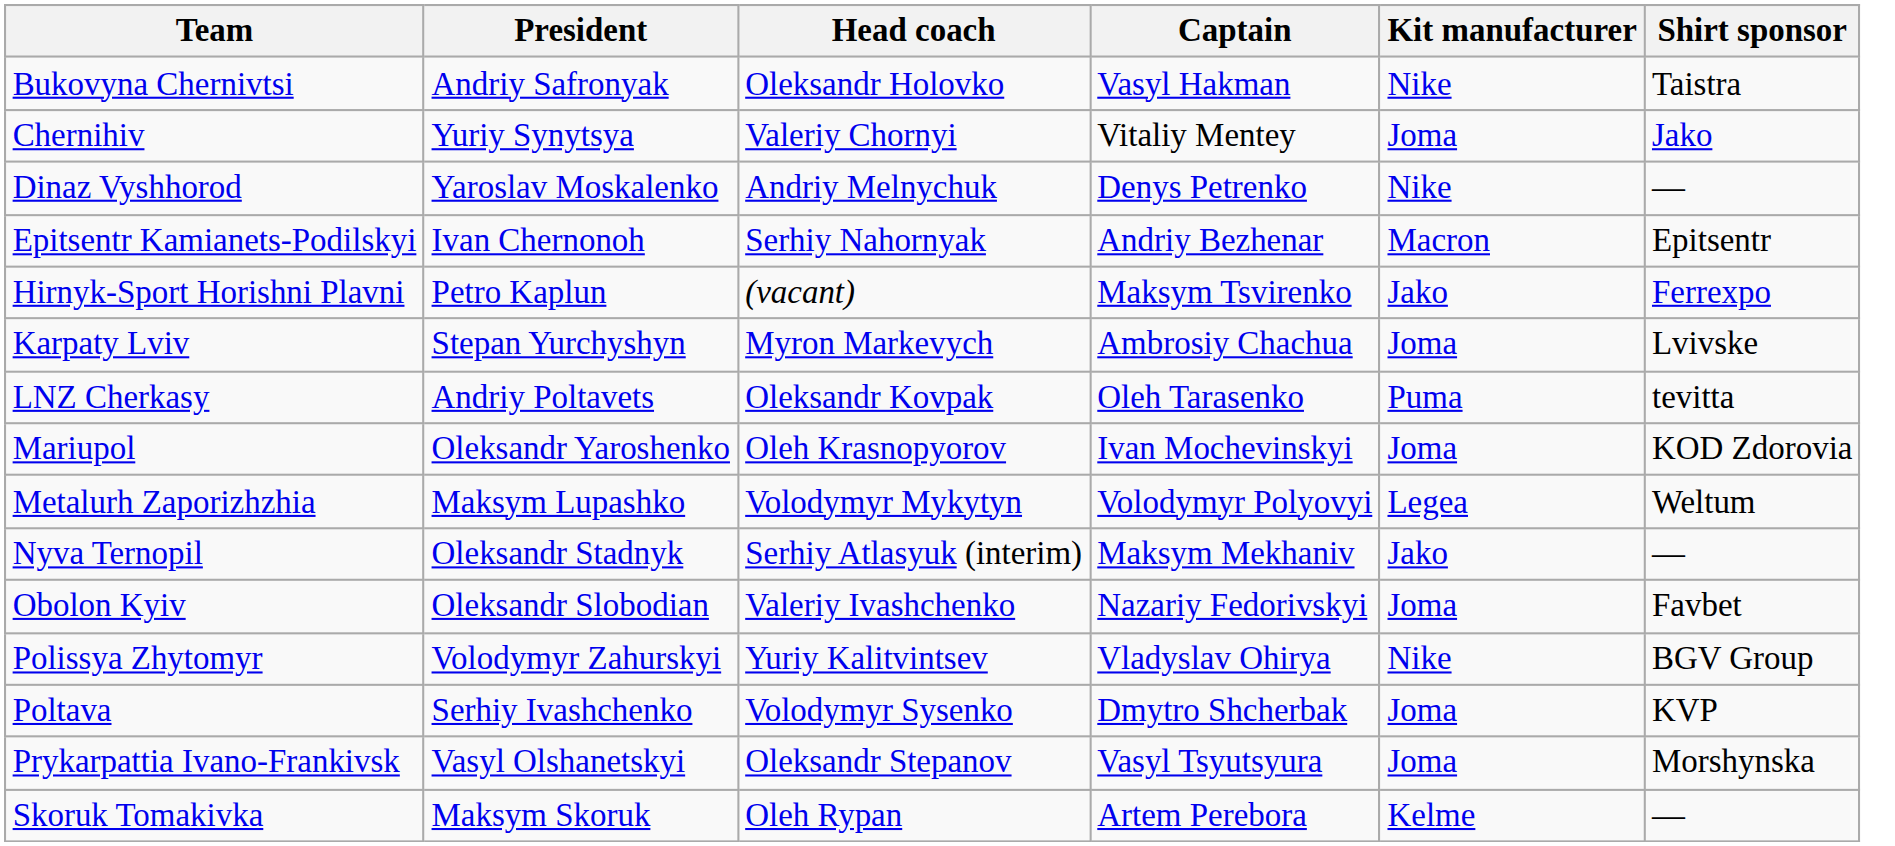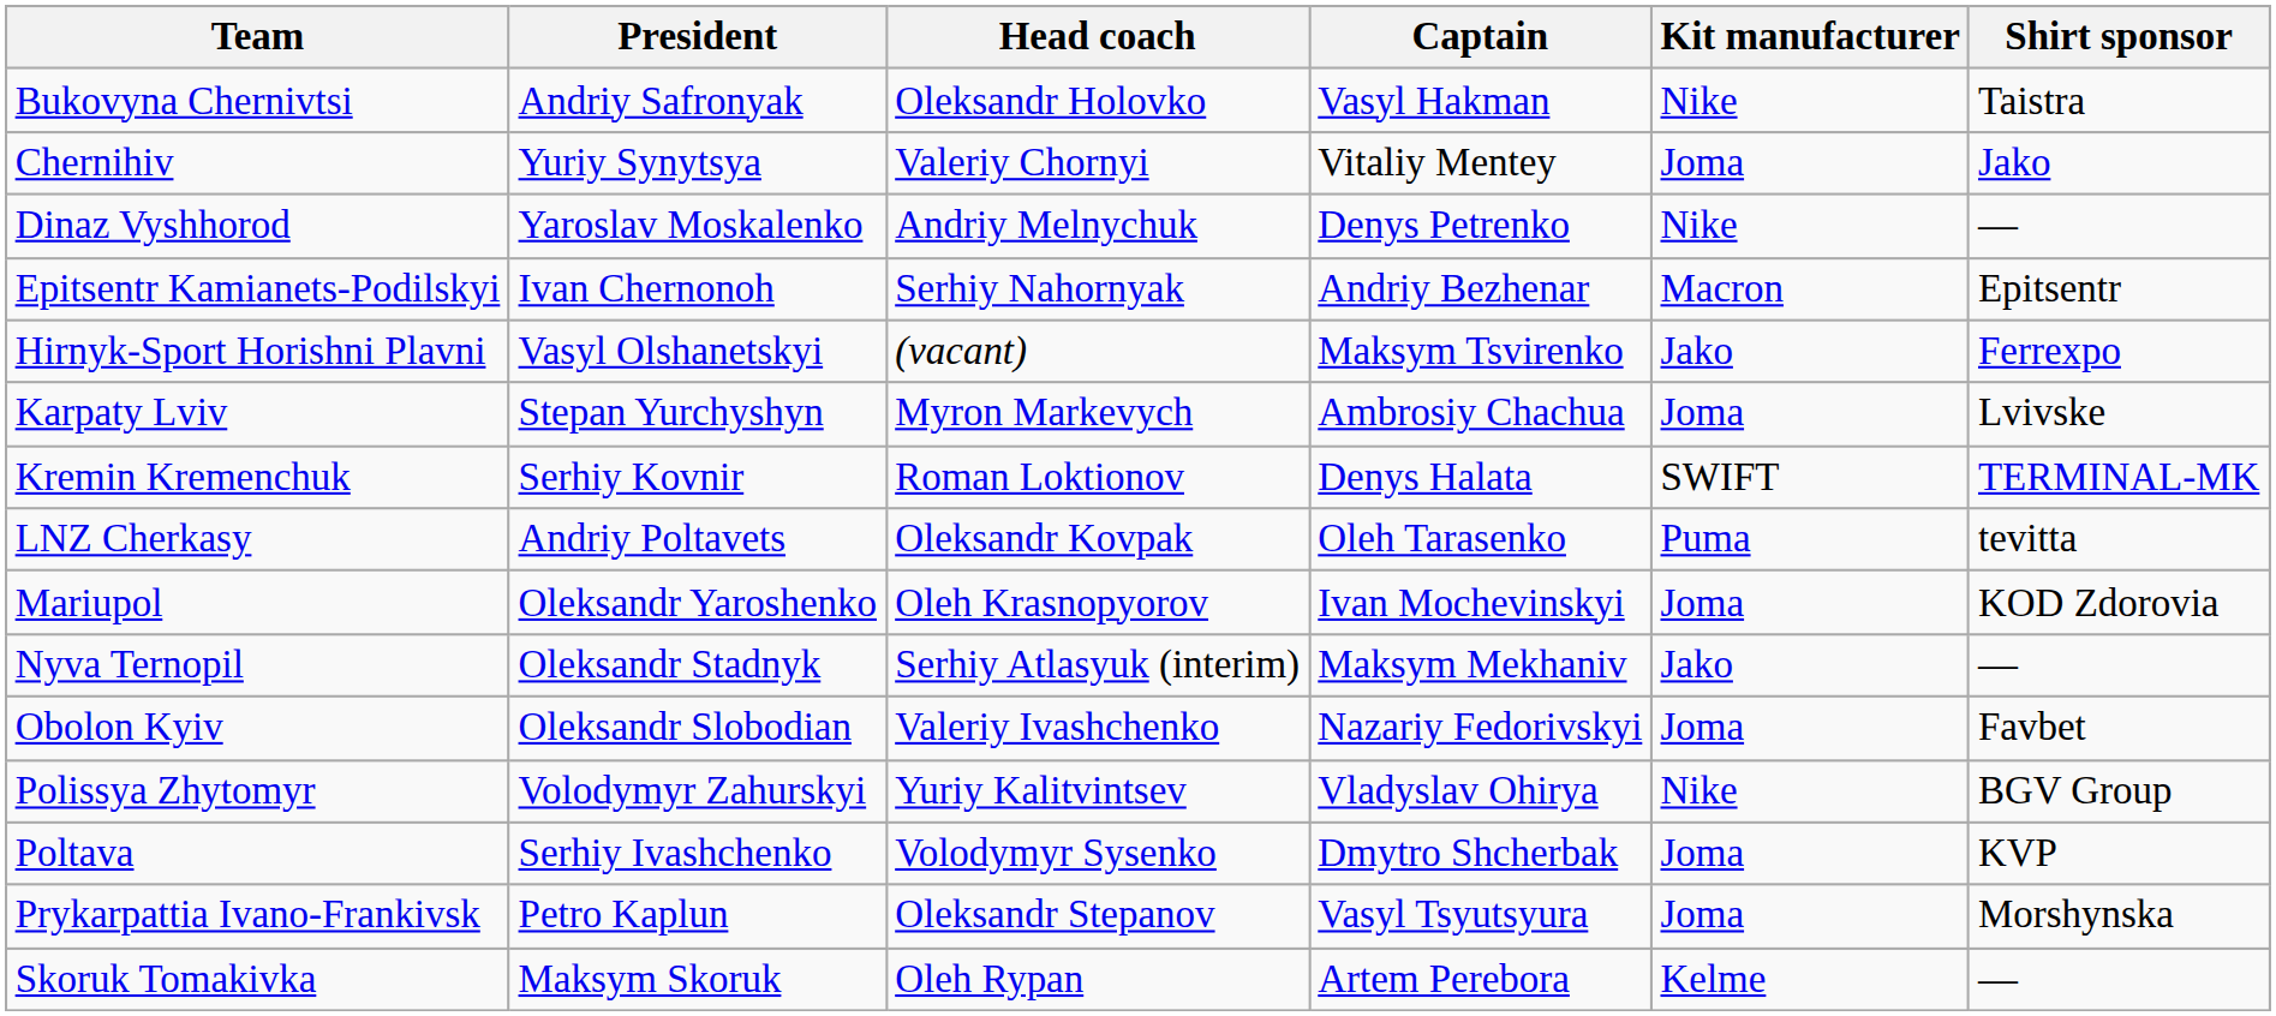 <table class="wikitable" style="text-align:left;">
 <tr>
 <th>Team</th>
 <th>President</th>
 <th>Head coach</th>
 <th>Captain</th>
 <th>Kit manufacturer</th>
 <th>Shirt sponsor</th>
 </tr>
 <tr>
 <td><a href='#'>Bukovyna Chernivtsi</a></td>
 <td><a href='#'>Andriy Safronyak</a></td>
 <td> <a href='#'>Oleksandr Holovko</a></td>
 <td> <a href='#'>Vasyl Hakman</a></td>
 <td><a href='#'>Nike</a></td>
 <td>Taistra</td>
 </tr>
 <tr>
 <td><a href='#'>Chernihiv</a></td>
 <td><a href='#'>Yuriy Synytsya</a></td>
 <td> <a href='#'>Valeriy Chornyi</a></td>
 <td> Vitaliy Mentey</td>
 <td><a href='#'>Joma</a></td>
 <td><a href='#'>Jako</a></td>
 </tr>
 <tr>
 <td><a href='#'>Dinaz Vyshhorod</a></td>
 <td><a href='#'>Yaroslav Moskalenko</a></td>
 <td> <a href='#'>Andriy Melnychuk</a></td>
 <td> <a href='#'>Denys Petrenko</a></td>
 <td><a href='#'>Nike</a></td>
 <td>—</td>
 </tr>
 <tr>
 <td><a href='#'>Epitsentr Kamianets-Podilskyi</a></td>
 <td><a href='#'>Ivan Chernonoh</a></td>
 <td> <a href='#'>Serhiy Nahornyak</a></td>
 <td> <a href='#'>Andriy Bezhenar</a></td>
 <td><a href='#'>Macron</a></td>
 <td>Epitsentr</td>
 </tr>
 <tr>
 <td><a href='#'>Hirnyk-Sport Horishni Plavni</a></td>
-<td><a href='#'>Petro Kaplun</a></td>
+<td><a href='#'>Vasyl Olshanetskyi</a></td>
 <td><em>(vacant)</em></td>
 <td> <a href='#'>Maksym Tsvirenko</a></td>
 <td><a href='#'>Jako</a></td>
 <td><a href='#'>Ferrexpo</a></td>
 </tr>
 <tr>
 <td><a href='#'>Karpaty Lviv</a></td>
 <td><a href='#'>Stepan Yurchyshyn</a></td>
 <td> <a href='#'>Myron Markevych</a></td>
 <td> <a href='#'>Ambrosiy Chachua</a></td>
 <td><a href='#'>Joma</a></td>
 <td>Lvivske</td>
+</tr>
+<tr>
+<td><a href='#'>Kremin Kremenchuk</a></td>
+<td><a href='#'>Serhiy Kovnir</a></td>
+<td> <a href='#'>Roman Loktionov</a></td>
+<td> <a href='#'>Denys Halata</a></td>
+<td>SWIFT</td>
+<td><a href='#'>TERMINAL-MK</a></td>
 </tr>
 <tr>
 <td><a href='#'>LNZ Cherkasy</a></td>
 <td><a href='#'>Andriy Poltavets</a></td>
 <td> <a href='#'>Oleksandr Kovpak</a></td>
 <td> <a href='#'>Oleh Tarasenko</a></td>
 <td><a href='#'>Puma</a></td>
 <td>tevitta</td>
 </tr>
 <tr>
 <td><a href='#'>Mariupol</a></td>
 <td><a href='#'>Oleksandr Yaroshenko</a></td>
 <td> <a href='#'>Oleh Krasnopyorov</a></td>
 <td> <a href='#'>Ivan Mochevinskyi</a></td>
 <td><a href='#'>Joma</a></td>
 <td>KOD Zdorovia</td>
-</tr>
-<tr>
-<td><a href='#'>Metalurh Zaporizhzhia</a></td>
-<td><a href='#'>Maksym Lupashko</a></td>
-<td> <a href='#'>Volodymyr Mykytyn</a></td>
-<td> <a href='#'>Volodymyr Polyovyi</a></td>
-<td><a href='#'>Legea</a></td>
-<td>Weltum</td>
 </tr>
 <tr>
 <td><a href='#'>Nyva Ternopil</a></td>
 <td><a href='#'>Oleksandr Stadnyk</a></td>
 <td> <a href='#'>Serhiy Atlasyuk</a> (interim)</td>
 <td> <a href='#'>Maksym Mekhaniv</a></td>
 <td><a href='#'>Jako</a></td>
 <td>—</td>
 </tr>
 <tr>
 <td><a href='#'>Obolon Kyiv</a></td>
 <td><a href='#'>Oleksandr Slobodian</a></td>
 <td> <a href='#'>Valeriy Ivashchenko</a></td>
 <td> <a href='#'>Nazariy Fedorivskyi</a></td>
 <td><a href='#'>Joma</a></td>
 <td>Favbet</td>
 </tr>
 <tr>
 <td><a href='#'>Polissya Zhytomyr</a></td>
 <td><a href='#'>Volodymyr Zahurskyi</a></td>
 <td> <a href='#'>Yuriy Kalitvintsev</a></td>
 <td> <a href='#'>Vladyslav Ohirya</a></td>
 <td><a href='#'>Nike</a></td>
 <td>BGV Group</td>
 </tr>
 <tr>
 <td><a href='#'>Poltava</a></td>
 <td><a href='#'>Serhiy Ivashchenko</a></td>
 <td> <a href='#'>Volodymyr Sysenko</a></td>
 <td> <a href='#'>Dmytro Shcherbak</a></td>
 <td><a href='#'>Joma</a></td>
 <td>KVP</td>
 </tr>
 <tr>
 <td><a href='#'>Prykarpattia Ivano-Frankivsk</a></td>
-<td><a href='#'>Vasyl Olshanetskyi</a></td>
+<td><a href='#'>Petro Kaplun</a></td>
 <td> <a href='#'>Oleksandr Stepanov</a></td>
 <td> <a href='#'>Vasyl Tsyutsyura</a></td>
 <td><a href='#'>Joma</a></td>
 <td>Morshynska</td>
 </tr>
 <tr>
 <td><a href='#'>Skoruk Tomakivka</a></td>
 <td><a href='#'>Maksym Skoruk</a></td>
 <td> <a href='#'>Oleh Rypan</a></td>
 <td> <a href='#'>Artem Perebora</a></td>
 <td><a href='#'>Kelme</a></td>
 <td>—</td>
 </tr>
 </table>
